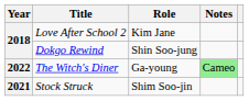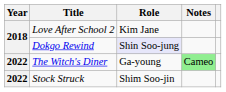 <table class="wikitable  plainrowheaders">
 <tr>
 <th scope="col">Year</th>
 <th scope="col">Title</th>
 <th scope="col">Role</th>
 <th scope="col">Notes</th>
 <th scope="col" class="unsortable"></th>
 </tr>
 <tr>
 <th scope="row" rowspan=2>2018</th>
 <td><em>Love After School 2</em></td>
 <td>Kim Jane</td>
 <td></td>
 <td></td>
 </tr>
 <tr>
 <td><em><a href='#'>Dokgo Rewind</a></em></td>
-<td>Shin Soo-jung</td>
+<td style="background: lavender;">Shin Soo-jung</td>
 <td></td>
 <td></td>
 </tr>
 <tr>
 <th scope="row">2022</th>
 <td><em><a href='#'>The Witch's Diner</a></em></td>
 <td>Ga-young</td>
 <td style="background: lightgreen;">Cameo</td>
 <td></td>
 </tr>
 <tr>
-<th scope="row">2021</th>
+<th scope="row">2022</th>
 <td><em>Stock Struck</em></td>
 <td>Shim Soo-jin</td>
 <td></td>
 <td></td>
 </tr>
 </table>
